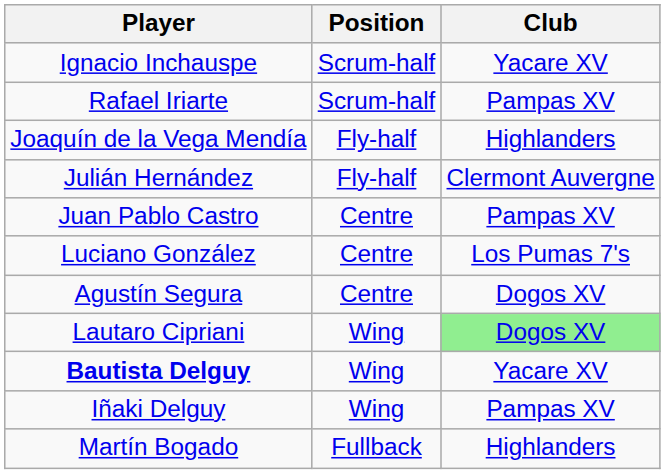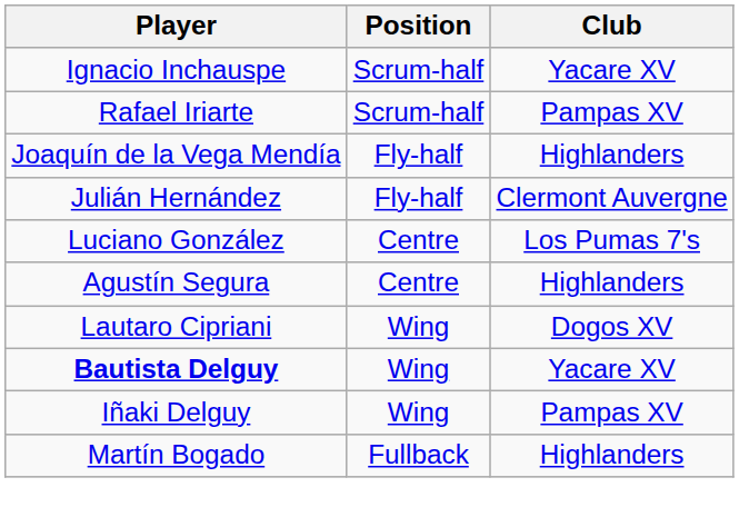 <table class="wikitable" style="text-align:center">
 <tr>
 <th>Player</th>
 <th>Position</th>
 <th>Club</th>
 </tr>
 <tr>
 <td><a href='#'>Ignacio Inchauspe</a></td>
 <td><a href='#'>Scrum-half</a></td>
 <td> <a href='#'>Yacare XV</a></td>
 </tr>
 <tr>
 <td><a href='#'>Rafael Iriarte</a></td>
 <td><a href='#'>Scrum-half</a></td>
 <td> <a href='#'>Pampas XV</a></td>
 </tr>
 <tr>
 <td><a href='#'>Joaquín de la Vega Mendía</a></td>
 <td><a href='#'>Fly-half</a></td>
 <td> <a href='#'>Highlanders</a></td>
 </tr>
 <tr>
 <td><a href='#'>Julián Hernández</a></td>
 <td><a href='#'>Fly-half</a></td>
 <td> <a href='#'>Clermont Auvergne</a></td>
 </tr>
 <tr>
-<td><a href='#'>Juan Pablo Castro</a></td>
-<td><a href='#'>Centre</a></td>
-<td> <a href='#'>Pampas XV</a></td>
-</tr>
-<tr>
 <td><a href='#'>Luciano González</a></td>
 <td><a href='#'>Centre</a></td>
 <td> <a href='#'>Los Pumas 7's</a></td>
 </tr>
 <tr>
 <td><a href='#'>Agustín Segura</a></td>
 <td><a href='#'>Centre</a></td>
-<td> <a href='#'>Dogos XV</a></td>
+<td> <a href='#'>Highlanders</a></td>
 </tr>
 <tr>
 <td><a href='#'>Lautaro Cipriani</a></td>
 <td><a href='#'>Wing</a></td>
-<td style="background: lightgreen;"> <a href='#'>Dogos XV</a></td>
+<td> <a href='#'>Dogos XV</a></td>
 </tr>
 <tr>
 <td><strong><a href='#'>Bautista Delguy</a></strong></td>
 <td><a href='#'>Wing</a></td>
 <td> <a href='#'>Yacare XV</a></td>
 </tr>
 <tr>
 <td><a href='#'>Iñaki Delguy</a></td>
 <td><a href='#'>Wing</a></td>
 <td> <a href='#'>Pampas XV</a></td>
 </tr>
 <tr>
 <td><a href='#'>Martín Bogado</a></td>
 <td><a href='#'>Fullback</a></td>
 <td> <a href='#'>Highlanders</a></td>
 </tr>
 </table>
